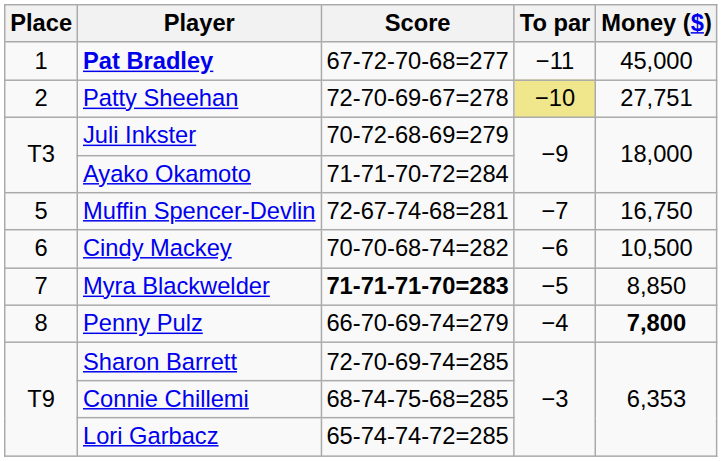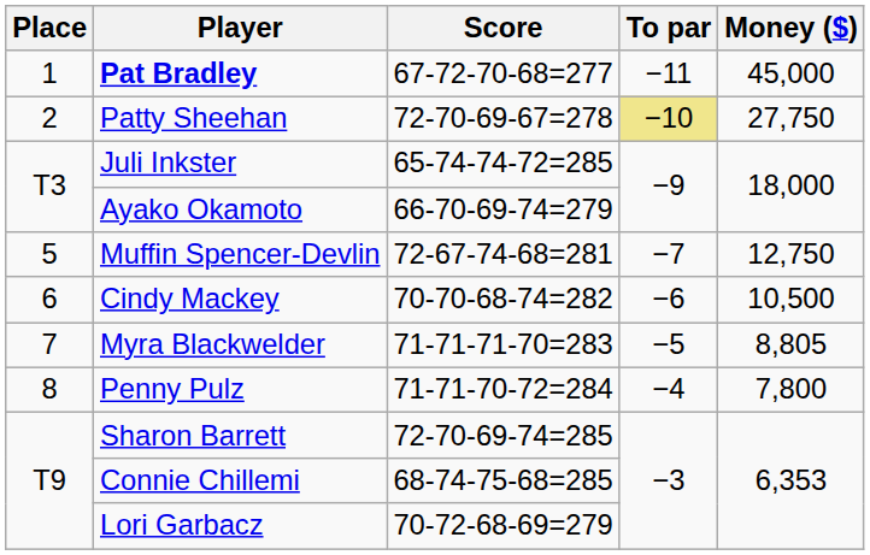 <table class="wikitable">
 <tr>
 <th>Place</th>
 <th>Player</th>
 <th>Score</th>
 <th>To par</th>
 <th>Money (<a href='#'>$</a>)</th>
 </tr>
 <tr>
 <td align=center>1</td>
 <td> <strong><a href='#'>Pat Bradley</a></strong></td>
 <td>67-72-70-68=277</td>
 <td align=center>−11</td>
 <td align=center>45,000</td>
 </tr>
 <tr>
 <td align=center>2</td>
 <td> <a href='#'>Patty Sheehan</a></td>
 <td>72-70-69-67=278</td>
 <td align=center style="background: khaki;">−10</td>
-<td align=center>27,751</td>
+<td align=center>27,750</td>
 </tr>
 <tr>
 <td align=center rowspan=2>T3</td>
 <td> <a href='#'>Juli Inkster</a></td>
-<td>70-72-68-69=279</td>
+<td>65-74-74-72=285</td>
 <td align=center rowspan=2>−9</td>
 <td align=center rowspan=2>18,000</td>
 </tr>
 <tr>
 <td> <a href='#'>Ayako Okamoto</a></td>
-<td>71-71-70-72=284</td>
+<td>66-70-69-74=279</td>
 </tr>
 <tr>
 <td align=center>5</td>
 <td> <a href='#'>Muffin Spencer-Devlin</a></td>
 <td>72-67-74-68=281</td>
 <td align=center>−7</td>
-<td align=center>16,750</td>
+<td align=center>12,750</td>
 </tr>
 <tr>
 <td align=center>6</td>
 <td> <a href='#'>Cindy Mackey</a></td>
 <td>70-70-68-74=282</td>
 <td align=center>−6</td>
 <td align=center>10,500</td>
 </tr>
 <tr>
 <td align=center>7</td>
 <td> <a href='#'>Myra Blackwelder</a></td>
-<td><strong>71-71-71-70=283</strong></td>
+<td>71-71-71-70=283</td>
 <td align=center>−5</td>
-<td align=center>8,850</td>
+<td align=center>8,805</td>
 </tr>
 <tr>
 <td align=center>8</td>
 <td> <a href='#'>Penny Pulz</a></td>
-<td>66-70-69-74=279</td>
+<td>71-71-70-72=284</td>
 <td align=center>−4</td>
-<td align=center><strong>7,800</strong></td>
+<td align=center>7,800</td>
 </tr>
 <tr>
 <td align=center rowspan=3>T9</td>
 <td> <a href='#'>Sharon Barrett</a></td>
 <td>72-70-69-74=285</td>
 <td align=center rowspan=3>−3</td>
 <td align=center rowspan=3>6,353</td>
 </tr>
 <tr>
 <td> <a href='#'>Connie Chillemi</a></td>
 <td>68-74-75-68=285</td>
 </tr>
 <tr>
 <td> <a href='#'>Lori Garbacz</a></td>
-<td>65-74-74-72=285</td>
+<td>70-72-68-69=279</td>
 </tr>
 </table>
